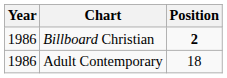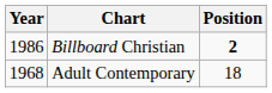 <table class="wikitable">
 <tr>
 <th align="left">Year</th>
 <th align="left">Chart</th>
 <th align="left">Position</th>
 </tr>
 <tr>
 <td align="left">1986</td>
 <td align="left"><em>Billboard</em> Christian</td>
 <td align="center"><strong>2</strong></td>
 </tr>
 <tr>
-<td align="left">1986</td>
+<td align="left">1968</td>
 <td align="left">Adult Contemporary</td>
 <td align="center">18</td>
 </tr>
 </table>
